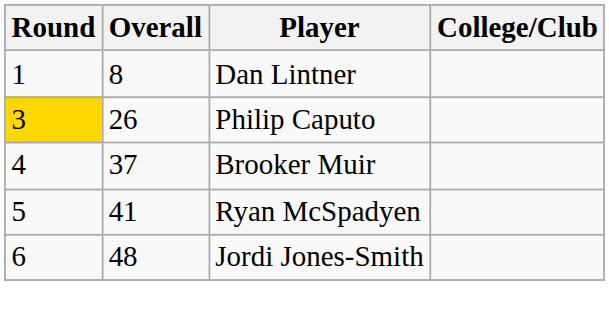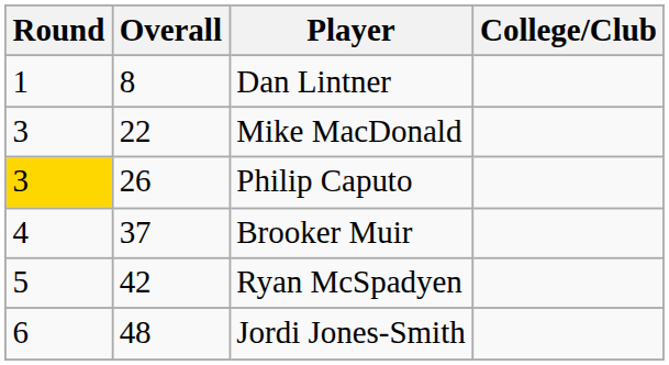 <table class="wikitable">
 <tr>
 <th>Round</th>
 <th>Overall</th>
 <th>Player</th>
 <th>College/Club</th>
 </tr>
 <tr>
 <td>1</td>
 <td>8</td>
 <td>Dan Lintner</td>
+<td></td>
+</tr>
+<tr>
+<td>3</td>
+<td>22</td>
+<td>Mike MacDonald</td>
 <td></td>
 </tr>
 <tr>
 <td style="background: gold;">3</td>
 <td>26</td>
 <td>Philip Caputo</td>
 <td></td>
 </tr>
 <tr>
 <td>4</td>
 <td>37</td>
 <td>Brooker Muir</td>
 <td></td>
 </tr>
 <tr>
 <td>5</td>
-<td>41</td>
+<td>42</td>
 <td>Ryan McSpadyen</td>
 <td></td>
 </tr>
 <tr>
 <td>6</td>
 <td>48</td>
 <td>Jordi Jones-Smith</td>
 <td></td>
 </tr>
 </table>
